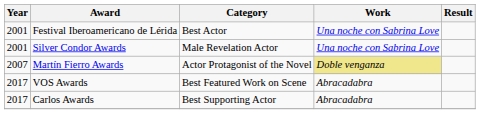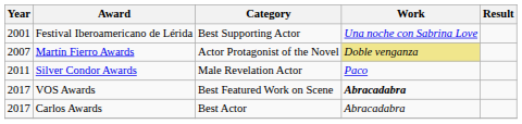 <table class="wikitable" style="font-size: 90%;">
 <tr>
 <th>Year</th>
 <th>Award</th>
 <th>Category</th>
 <th>Work</th>
 <th>Result</th>
 </tr>
 <tr>
 <td>2001</td>
 <td>Festival Iberoamericano de Lérida</td>
-<td>Best Actor</td>
-<td><em><a href='#'>Una noche con Sabrina Love</a></em></td>
-<td></td>
-</tr>
-<tr>
-<td>2001</td>
-<td><a href='#'>Silver Condor Awards</a></td>
-<td>Male Revelation Actor</td>
+<td>Best Supporting Actor</td>
 <td><em><a href='#'>Una noche con Sabrina Love</a></em></td>
 <td></td>
 </tr>
 <tr>
 <td>2007</td>
 <td><a href='#'>Martín Fierro Awards</a></td>
 <td>Actor Protagonist of the Novel</td>
 <td style="background: khaki;"><em>Doble venganza</em></td>
 <td></td>
 </tr>
 <tr>
+<td>2011</td>
+<td><a href='#'>Silver Condor Awards</a></td>
+<td>Male Revelation Actor</td>
+<td><em><a href='#'>Paco</a></em></td>
+<td></td>
+</tr>
+<tr>
 <td>2017</td>
 <td>VOS Awards</td>
 <td>Best Featured Work on Scene</td>
-<td><em>Abracadabra</em></td>
+<td><strong><em>Abracadabra</em></strong></td>
 <td></td>
 </tr>
 <tr>
 <td>2017</td>
 <td>Carlos Awards</td>
-<td>Best Supporting Actor</td>
+<td>Best Actor</td>
 <td><em>Abracadabra</em></td>
 <td></td>
 </tr>
 <tr>
 </tr>
 </table>
